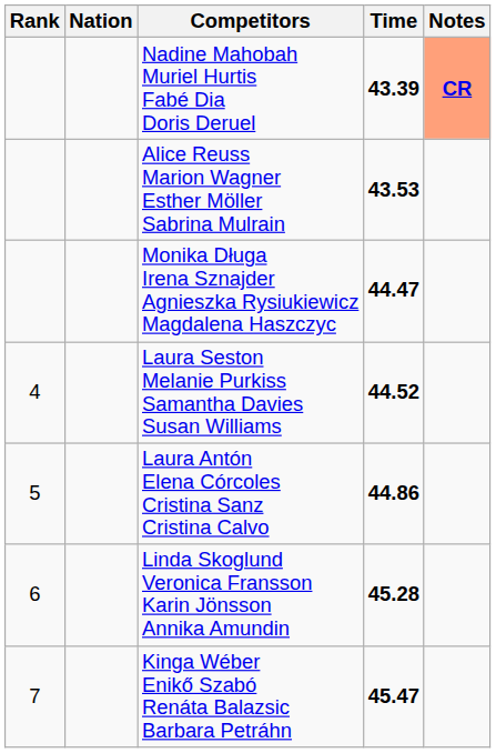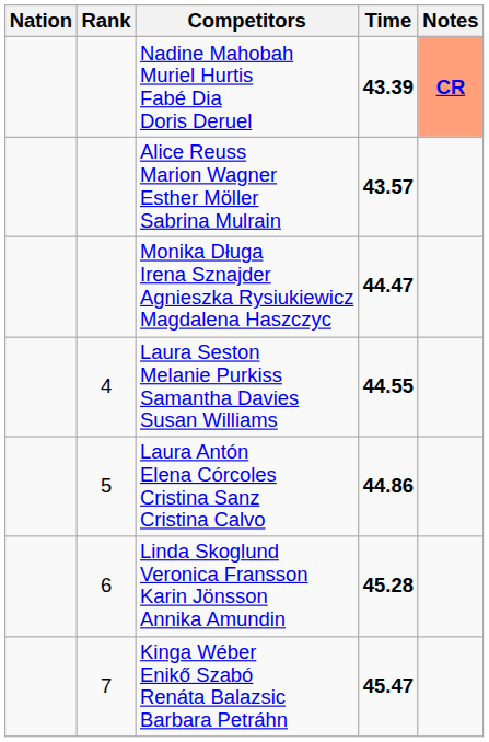 <table class="wikitable sortable" style="text-align:center">
 <tr>
+<th>Nation</th>
 <th>Rank</th>
-<th>Nation</th>
 <th>Competitors</th>
 <th>Time</th>
 <th>Notes</th>
 </tr>
 <tr>
+<td align=left></td>
 <td></td>
-<td align=left></td>
 <td align=left><a href='#'>Nadine Mahobah</a><br><a href='#'>Muriel Hurtis</a><br><a href='#'>Fabé Dia</a><br><a href='#'>Doris Deruel</a></td>
 <td><strong>43.39</strong></td>
 <td style="background: lightsalmon;"><strong><a href='#'>CR</a></strong></td>
 </tr>
 <tr>
+<td align=left></td>
 <td></td>
-<td align=left></td>
 <td align=left><a href='#'>Alice Reuss</a><br><a href='#'>Marion Wagner</a><br><a href='#'>Esther Möller</a><br><a href='#'>Sabrina Mulrain</a></td>
-<td><strong>43.53</strong></td>
+<td><strong>43.57</strong></td>
 <td></td>
 </tr>
 <tr>
+<td align=left></td>
 <td></td>
-<td align=left></td>
 <td align=left><a href='#'>Monika Długa</a><br><a href='#'>Irena Sznajder</a><br><a href='#'>Agnieszka Rysiukiewicz</a><br><a href='#'>Magdalena Haszczyc</a></td>
 <td><strong>44.47</strong></td>
 <td></td>
 </tr>
 <tr>
+<td align=left></td>
 <td>4</td>
-<td align=left></td>
 <td align=left><a href='#'>Laura Seston</a><br><a href='#'>Melanie Purkiss</a><br><a href='#'>Samantha Davies</a><br><a href='#'>Susan Williams</a></td>
-<td><strong>44.52</strong></td>
+<td><strong>44.55</strong></td>
 <td></td>
 </tr>
 <tr>
+<td align=left></td>
 <td>5</td>
-<td align=left></td>
 <td align=left><a href='#'>Laura Antón</a><br><a href='#'>Elena Córcoles</a><br><a href='#'>Cristina Sanz</a><br><a href='#'>Cristina Calvo</a></td>
 <td><strong>44.86</strong></td>
 <td></td>
 </tr>
 <tr>
+<td align=left></td>
 <td>6</td>
-<td align=left></td>
 <td align=left><a href='#'>Linda Skoglund</a><br><a href='#'>Veronica Fransson</a><br><a href='#'>Karin Jönsson</a><br><a href='#'>Annika Amundin</a></td>
 <td><strong>45.28</strong></td>
 <td></td>
 </tr>
 <tr>
+<td align=left></td>
 <td>7</td>
-<td align=left></td>
 <td align=left><a href='#'>Kinga Wéber</a><br><a href='#'>Enikő Szabó</a><br><a href='#'>Renáta Balazsic</a><br><a href='#'>Barbara Petráhn</a></td>
 <td><strong>45.47</strong></td>
 <td></td>
 </tr>
 </table>
